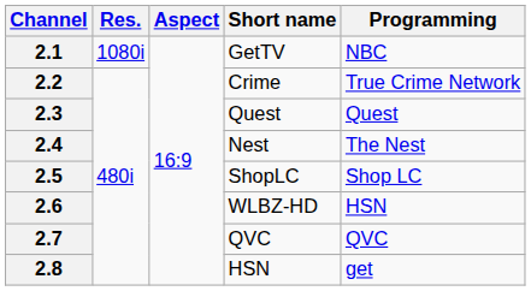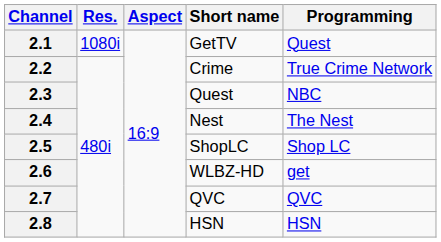 <table class="wikitable">
 <tr>
 <th scope = "col"><a href='#'>Channel</a></th>
 <th scope = "col"><a href='#'>Res.</a></th>
 <th scope = "col"><a href='#'>Aspect</a></th>
 <th scope = "col">Short name</th>
 <th scope = "col">Programming</th>
 </tr>
 <tr>
 <th scope = "row">2.1</th>
 <td><a href='#'>1080i</a></td>
 <td rowspan="8"><a href='#'>16:9</a></td>
 <td>GetTV</td>
-<td><a href='#'>NBC</a></td>
+<td><a href='#'>Quest</a></td>
 </tr>
 <tr>
 <th scope = "row">2.2</th>
 <td rowspan="7"><a href='#'>480i</a></td>
 <td>Crime</td>
 <td><a href='#'>True Crime Network</a></td>
 </tr>
 <tr>
 <th scope = "row">2.3</th>
 <td>Quest</td>
-<td><a href='#'>Quest</a></td>
+<td><a href='#'>NBC</a></td>
 </tr>
 <tr>
 <th scope = "row">2.4</th>
 <td>Nest</td>
 <td><a href='#'>The Nest</a></td>
 </tr>
 <tr>
 <th scope = "row">2.5</th>
 <td>ShopLC</td>
 <td><a href='#'>Shop LC</a></td>
 </tr>
 <tr>
 <th scope = "row">2.6</th>
 <td>WLBZ-HD</td>
-<td><a href='#'>HSN</a></td>
+<td><a href='#'>get</a></td>
 </tr>
 <tr>
 <th scope = "row">2.7</th>
 <td>QVC</td>
 <td><a href='#'>QVC</a></td>
 </tr>
 <tr>
 <th scope = "row">2.8</th>
 <td>HSN</td>
-<td><a href='#'>get</a></td>
+<td><a href='#'>HSN</a></td>
 </tr>
 </table>
